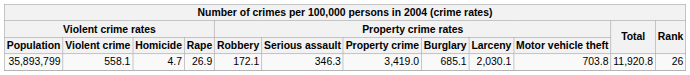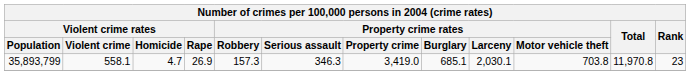 <table class="wikitable" style="text-align:right; margin-right:60px">
 <tr>
 <th colspan=12>Number of crimes per 100,000 persons in 2004 (crime rates)</th>
 </tr>
 <tr>
 <th colspan=4>Violent crime rates</th>
 <th colspan=6>Property crime rates</th>
 <th rowspan=2>Total</th>
 <th rowspan=2>Rank</th>
 </tr>
 <tr>
 <th>Population</th>
 <th>Violent crime</th>
 <th>Homicide</th>
 <th>Rape</th>
 <th>Robbery</th>
 <th>Serious assault</th>
 <th>Property crime</th>
 <th>Burglary</th>
 <th>Larceny</th>
 <th>Motor vehicle theft</th>
 </tr>
 <tr>
 <td>35,893,799</td>
 <td>558.1</td>
 <td>4.7</td>
 <td>26.9</td>
-<td>172.1</td>
+<td>157.3</td>
 <td>346.3</td>
 <td>3,419.0</td>
 <td>685.1</td>
 <td>2,030.1</td>
 <td>703.8</td>
-<td>11,920.8</td>
-<td>26</td>
+<td>11,970.8</td>
+<td>23</td>
 </tr>
 <tr>
 </tr>
 </table>
